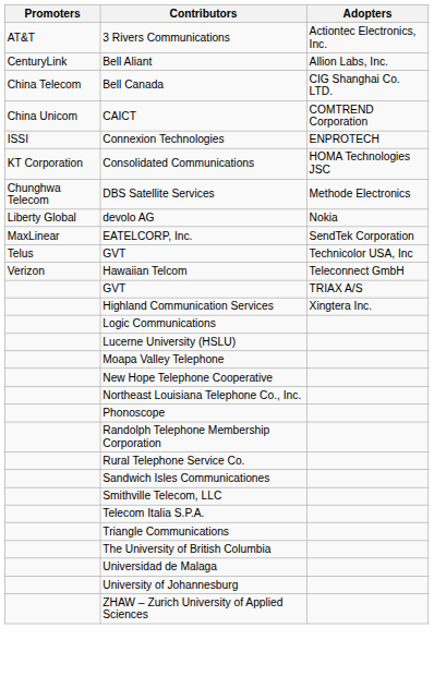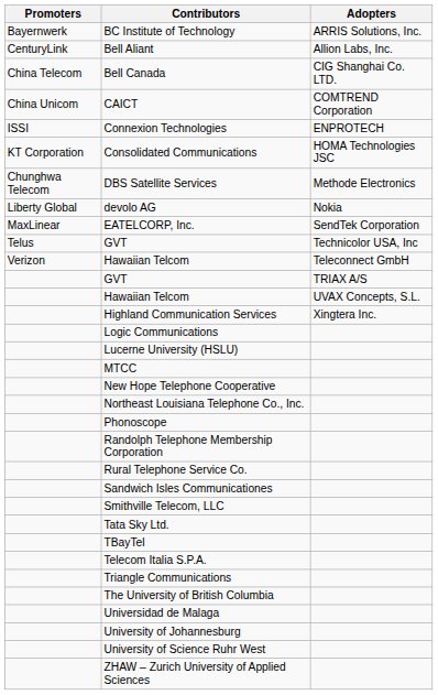 <table class="wikitable">
 <tr>
 <th>Promoters</th>
 <th>Contributors</th>
 <th>Adopters</th>
 </tr>
 <tr>
-<td>AT&T</td>
-<td>3 Rivers Communications</td>
-<td>Actiontec Electronics, Inc.</td>
+<td>Bayernwerk</td>
+<td>BC Institute of Technology</td>
+<td>ARRIS Solutions, Inc.</td>
 </tr>
 <tr>
 <td>CenturyLink</td>
 <td>Bell Aliant</td>
 <td>Allion Labs, Inc.</td>
 </tr>
 <tr>
 <td>China Telecom</td>
 <td>Bell Canada</td>
 <td>CIG Shanghai Co. LTD.</td>
 </tr>
 <tr>
 <td>China Unicom</td>
 <td>CAICT</td>
 <td>COMTREND Corporation</td>
 </tr>
 <tr>
 <td>ISSI</td>
 <td>Connexion Technologies</td>
 <td>ENPROTECH</td>
 </tr>
 <tr>
 <td>KT Corporation</td>
 <td>Consolidated Communications</td>
 <td>HOMA Technologies JSC</td>
 </tr>
 <tr>
 <td>Chunghwa Telecom</td>
 <td>DBS Satellite Services</td>
 <td>Methode Electronics</td>
 </tr>
 <tr>
 <td>Liberty Global</td>
 <td>devolo AG</td>
 <td>Nokia</td>
 </tr>
 <tr>
 <td>MaxLinear</td>
 <td>EATELCORP, Inc.</td>
 <td>SendTek Corporation</td>
 </tr>
 <tr>
 <td>Telus</td>
 <td>GVT</td>
 <td>Technicolor USA, Inc</td>
 </tr>
 <tr>
 <td>Verizon</td>
 <td>Hawaiian Telcom</td>
 <td>Teleconnect GmbH</td>
 </tr>
 <tr>
 <td></td>
 <td>GVT</td>
 <td>TRIAX A/S</td>
 </tr>
 <tr>
 <td></td>
+<td>Hawaiian Telcom</td>
+<td>UVAX Concepts, S.L.</td>
+</tr>
+<tr>
+<td></td>
 <td>Highland Communication Services</td>
 <td>Xingtera Inc.</td>
 </tr>
 <tr>
 <td></td>
 <td>Logic Communications</td>
 <td></td>
 </tr>
 <tr>
 <td></td>
 <td>Lucerne University (HSLU)</td>
 <td></td>
 </tr>
 <tr>
 <td></td>
-<td>Moapa Valley Telephone</td>
+<td>MTCC</td>
 <td></td>
 </tr>
 <tr>
 <td></td>
 <td>New Hope Telephone Cooperative</td>
 <td></td>
 </tr>
 <tr>
 <td></td>
 <td>Northeast Louisiana Telephone Co., Inc.</td>
 <td></td>
 </tr>
 <tr>
 <td></td>
 <td>Phonoscope</td>
 <td></td>
 </tr>
 <tr>
 <td></td>
 <td>Randolph Telephone Membership Corporation</td>
 <td></td>
 </tr>
 <tr>
 <td></td>
 <td>Rural Telephone Service Co.</td>
 <td></td>
 </tr>
 <tr>
 <td></td>
 <td>Sandwich Isles Communicationes</td>
 <td></td>
 </tr>
 <tr>
 <td></td>
 <td>Smithville Telecom, LLC</td>
 <td></td>
 </tr>
 <tr>
 <td></td>
+<td>Tata Sky Ltd.</td>
+<td></td>
+</tr>
+<tr>
+<td></td>
+<td>TBayTel</td>
+<td></td>
+</tr>
+<tr>
+<td></td>
 <td>Telecom Italia S.P.A.</td>
 <td></td>
 </tr>
 <tr>
 <td></td>
 <td>Triangle Communications</td>
 <td></td>
 </tr>
 <tr>
 <td></td>
 <td>The University of British Columbia</td>
 <td></td>
 </tr>
 <tr>
 <td></td>
 <td>Universidad de Malaga</td>
 <td></td>
 </tr>
 <tr>
 <td></td>
 <td>University of Johannesburg</td>
 <td></td>
 </tr>
 <tr>
 <td></td>
+<td>University of Science Ruhr West</td>
+<td></td>
+</tr>
+<tr>
+<td></td>
 <td>ZHAW – Zurich University of Applied Sciences</td>
 <td></td>
 </tr>
 </table>
